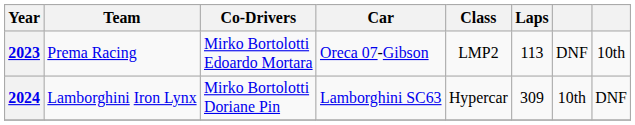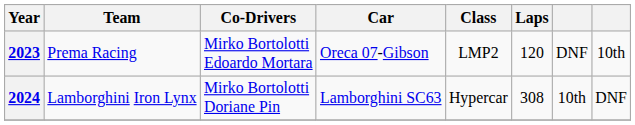 <table class="wikitable" style="text-align:center; font-size:90%">
 <tr>
 <th>Year</th>
 <th>Team</th>
 <th>Co-Drivers</th>
 <th>Car</th>
 <th>Class</th>
 <th>Laps</th>
 <th></th>
 <th></th>
 </tr>
 <tr>
 <th><a href='#'>2023</a></th>
 <td align="left"nowrap> <a href='#'>Prema Racing</a></td>
 <td align="left"nowrap> <a href='#'>Mirko Bortolotti</a><br> <a href='#'>Edoardo Mortara</a></td>
 <td align="left"nowrap><a href='#'>Oreca 07</a>-<a href='#'>Gibson</a></td>
 <td>LMP2</td>
-<td>113</td>
+<td>120</td>
 <td>DNF</td>
 <td>10th</td>
 </tr>
 <tr>
 <th><a href='#'>2024</a></th>
 <td align="left"nowrap> <a href='#'>Lamborghini</a> <a href='#'>Iron Lynx</a></td>
 <td align="left"nowrap> <a href='#'>Mirko Bortolotti</a><br> <a href='#'>Doriane Pin</a></td>
 <td align="left"nowrap><a href='#'>Lamborghini SC63</a></td>
 <td>Hypercar</td>
-<td>309</td>
+<td>308</td>
 <td>10th</td>
 <td>DNF</td>
 </tr>
 <tr>
 </tr>
 </table>
